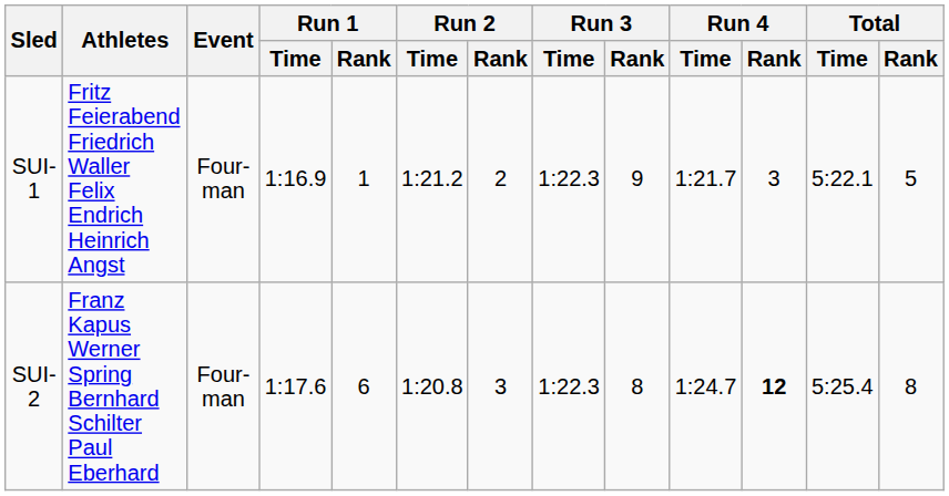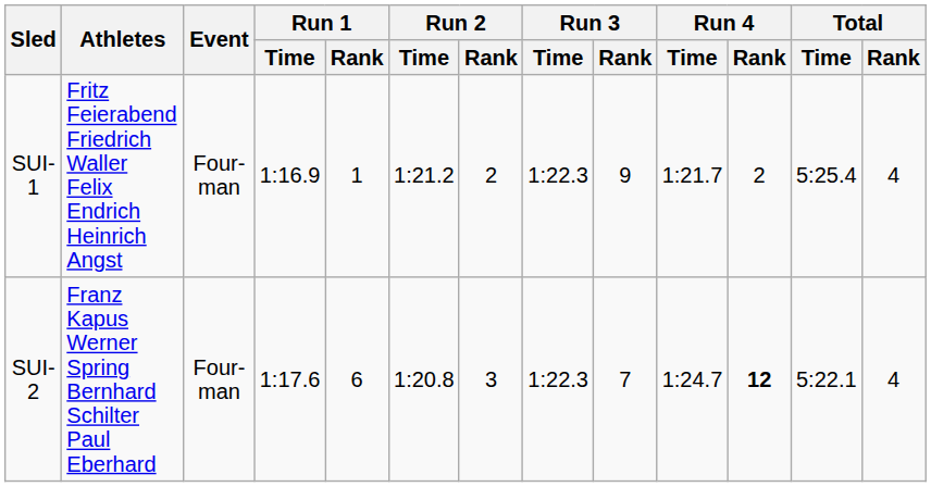 <table class="wikitable" border="1" style="font-size:90%; text-align:center;">
 <tr>
 <th rowspan="2">Sled</th>
 <th rowspan="2">Athletes</th>
 <th rowspan="2">Event</th>
 <th colspan="2">Run 1</th>
 <th colspan="2">Run 2</th>
 <th colspan="2">Run 3</th>
 <th colspan="2">Run 4</th>
 <th colspan="2">Total</th>
 </tr>
 <tr>
 <th>Time</th>
 <th>Rank</th>
 <th>Time</th>
 <th>Rank</th>
 <th>Time</th>
 <th>Rank</th>
 <th>Time</th>
 <th>Rank</th>
 <th>Time</th>
 <th>Rank</th>
 </tr>
 <tr>
 <td>SUI-1</td>
 <td style="text-align:left;"><a href='#'>Fritz Feierabend</a><br><a href='#'>Friedrich Waller</a><br><a href='#'>Felix Endrich</a><br><a href='#'>Heinrich Angst</a></td>
 <td>Four-man</td>
 <td>1:16.9</td>
 <td>1</td>
 <td>1:21.2</td>
 <td>2</td>
 <td>1:22.3</td>
 <td>9</td>
 <td>1:21.7</td>
-<td>3</td>
-<td>5:22.1</td>
-<td>5</td>
+<td>2</td>
+<td>5:25.4</td>
+<td>4</td>
 </tr>
 <tr>
 <td>SUI-2</td>
 <td style="text-align:left;"><a href='#'>Franz Kapus</a><br><a href='#'>Werner Spring</a><br><a href='#'>Bernhard Schilter</a><br><a href='#'>Paul Eberhard</a></td>
 <td>Four-man</td>
 <td>1:17.6</td>
 <td>6</td>
 <td>1:20.8</td>
 <td>3</td>
 <td>1:22.3</td>
-<td>8</td>
+<td>7</td>
 <td>1:24.7</td>
 <td><strong>12</strong></td>
-<td>5:25.4</td>
-<td>8</td>
+<td>5:22.1</td>
+<td>4</td>
 </tr>
 </table>
